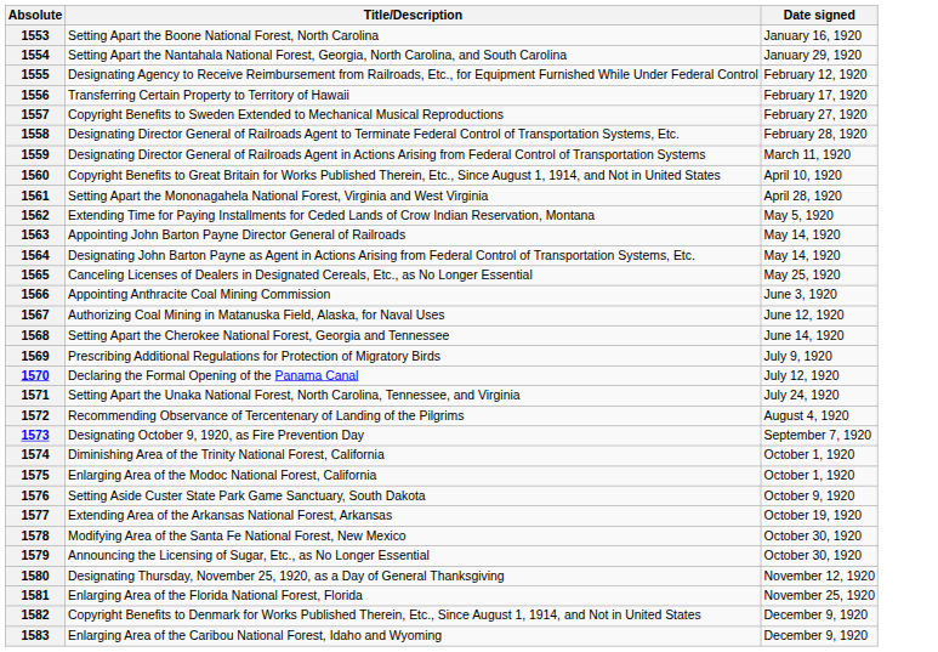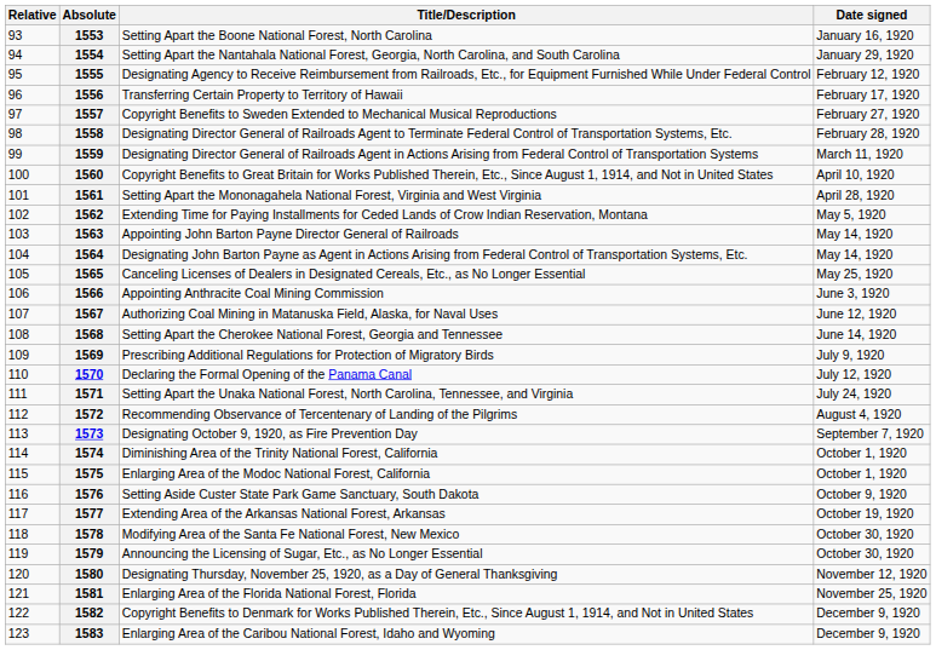 <table class="wikitable">
 <tr>
+<th>Relative </th>
 <th>Absolute </th>
 <th>Title/Description</th>
 <th>Date signed</th>
 </tr>
 <tr>
+<td>93</td>
 <th>1553</th>
 <td>Setting Apart the Boone National Forest, North Carolina</td>
 <td>January 16, 1920</td>
 </tr>
 <tr>
+<td>94</td>
 <th>1554</th>
 <td>Setting Apart the Nantahala National Forest, Georgia, North Carolina, and South Carolina</td>
 <td>January 29, 1920</td>
 </tr>
 <tr>
+<td>95</td>
 <th>1555</th>
 <td>Designating Agency to Receive Reimbursement from Railroads, Etc., for Equipment Furnished While Under Federal Control</td>
 <td>February 12, 1920</td>
 </tr>
 <tr>
+<td>96</td>
 <th>1556</th>
 <td>Transferring Certain Property to Territory of Hawaii</td>
 <td>February 17, 1920</td>
 </tr>
 <tr>
+<td>97</td>
 <th>1557</th>
 <td>Copyright Benefits to Sweden Extended to Mechanical Musical Reproductions</td>
 <td>February 27, 1920</td>
 </tr>
 <tr>
+<td>98</td>
 <th>1558</th>
 <td>Designating Director General of Railroads Agent to Terminate Federal Control of Transportation Systems, Etc.</td>
 <td>February 28, 1920</td>
 </tr>
 <tr>
+<td>99</td>
 <th>1559</th>
 <td>Designating Director General of Railroads Agent in Actions Arising from Federal Control of Transportation Systems</td>
 <td>March 11, 1920</td>
 </tr>
 <tr>
+<td>100</td>
 <th>1560</th>
 <td>Copyright Benefits to Great Britain for Works Published Therein, Etc., Since August 1, 1914, and Not in United States</td>
 <td>April 10, 1920</td>
 </tr>
 <tr>
+<td>101</td>
 <th>1561</th>
 <td>Setting Apart the Mononagahela National Forest, Virginia and West Virginia</td>
 <td>April 28, 1920</td>
 </tr>
 <tr>
+<td>102</td>
 <th>1562</th>
 <td>Extending Time for Paying Installments for Ceded Lands of Crow Indian Reservation, Montana</td>
 <td>May 5, 1920</td>
 </tr>
 <tr>
+<td>103</td>
 <th>1563</th>
 <td>Appointing John Barton Payne Director General of Railroads</td>
 <td>May 14, 1920</td>
 </tr>
 <tr>
+<td>104</td>
 <th>1564</th>
 <td>Designating John Barton Payne as Agent in Actions Arising from Federal Control of Transportation Systems, Etc.</td>
 <td>May 14, 1920</td>
 </tr>
 <tr>
+<td>105</td>
 <th>1565</th>
 <td>Canceling Licenses of Dealers in Designated Cereals, Etc., as No Longer Essential</td>
 <td>May 25, 1920</td>
 </tr>
 <tr>
+<td>106</td>
 <th>1566</th>
 <td>Appointing Anthracite Coal Mining Commission</td>
 <td>June 3, 1920</td>
 </tr>
 <tr>
+<td>107</td>
 <th>1567</th>
 <td>Authorizing Coal Mining in Matanuska Field, Alaska, for Naval Uses</td>
 <td>June 12, 1920</td>
 </tr>
 <tr>
+<td>108</td>
 <th>1568</th>
 <td>Setting Apart the Cherokee National Forest, Georgia and Tennessee</td>
 <td>June 14, 1920</td>
 </tr>
 <tr>
+<td>109</td>
 <th>1569</th>
 <td>Prescribing Additional Regulations for Protection of Migratory Birds</td>
 <td>July 9, 1920</td>
 </tr>
 <tr>
+<td>110</td>
 <th><a href='#'>1570</a></th>
 <td>Declaring the Formal Opening of the <a href='#'>Panama Canal</a></td>
 <td>July 12, 1920</td>
 </tr>
 <tr>
+<td>111</td>
 <th>1571</th>
 <td>Setting Apart the Unaka National Forest, North Carolina, Tennessee, and Virginia</td>
 <td>July 24, 1920</td>
 </tr>
 <tr>
+<td>112</td>
 <th>1572</th>
 <td>Recommending Observance of Tercentenary of Landing of the Pilgrims</td>
 <td>August 4, 1920</td>
 </tr>
 <tr>
+<td>113</td>
 <th><a href='#'>1573</a></th>
 <td>Designating October 9, 1920, as Fire Prevention Day</td>
 <td>September 7, 1920</td>
 </tr>
 <tr>
+<td>114</td>
 <th>1574</th>
 <td>Diminishing Area of the Trinity National Forest, California</td>
 <td>October 1, 1920</td>
 </tr>
 <tr>
+<td>115</td>
 <th>1575</th>
 <td>Enlarging Area of the Modoc National Forest, California</td>
 <td>October 1, 1920</td>
 </tr>
 <tr>
+<td>116</td>
 <th>1576</th>
 <td>Setting Aside Custer State Park Game Sanctuary, South Dakota</td>
 <td>October 9, 1920</td>
 </tr>
 <tr>
+<td>117</td>
 <th>1577</th>
 <td>Extending Area of the Arkansas National Forest, Arkansas</td>
 <td>October 19, 1920</td>
 </tr>
 <tr>
+<td>118</td>
 <th>1578</th>
 <td>Modifying Area of the Santa Fe National Forest, New Mexico</td>
 <td>October 30, 1920</td>
 </tr>
 <tr>
+<td>119</td>
 <th>1579</th>
 <td>Announcing the Licensing of Sugar, Etc., as No Longer Essential</td>
 <td>October 30, 1920</td>
 </tr>
 <tr>
+<td>120</td>
 <th>1580</th>
 <td>Designating Thursday, November 25, 1920, as a Day of General Thanksgiving</td>
 <td>November 12, 1920</td>
 </tr>
 <tr>
+<td>121</td>
 <th>1581</th>
 <td>Enlarging Area of the Florida National Forest, Florida</td>
 <td>November 25, 1920</td>
 </tr>
 <tr>
+<td>122</td>
 <th>1582</th>
 <td>Copyright Benefits to Denmark for Works Published Therein, Etc., Since August 1, 1914, and Not in United States</td>
 <td>December 9, 1920</td>
 </tr>
 <tr>
+<td>123</td>
 <th>1583</th>
 <td>Enlarging Area of the Caribou National Forest, Idaho and Wyoming</td>
 <td>December 9, 1920</td>
 </tr>
 </table>
